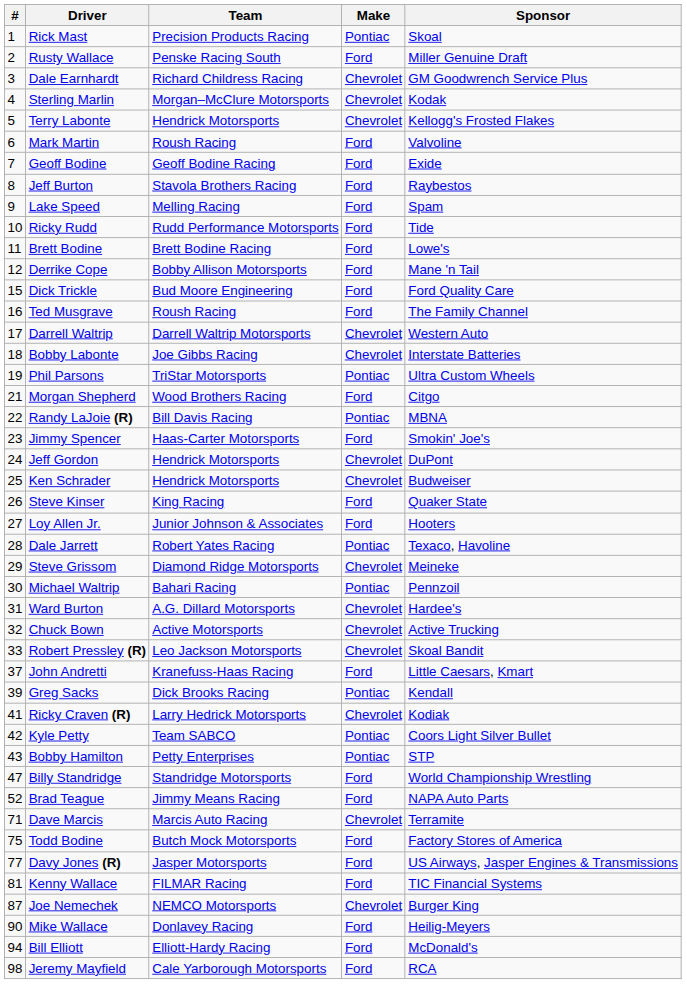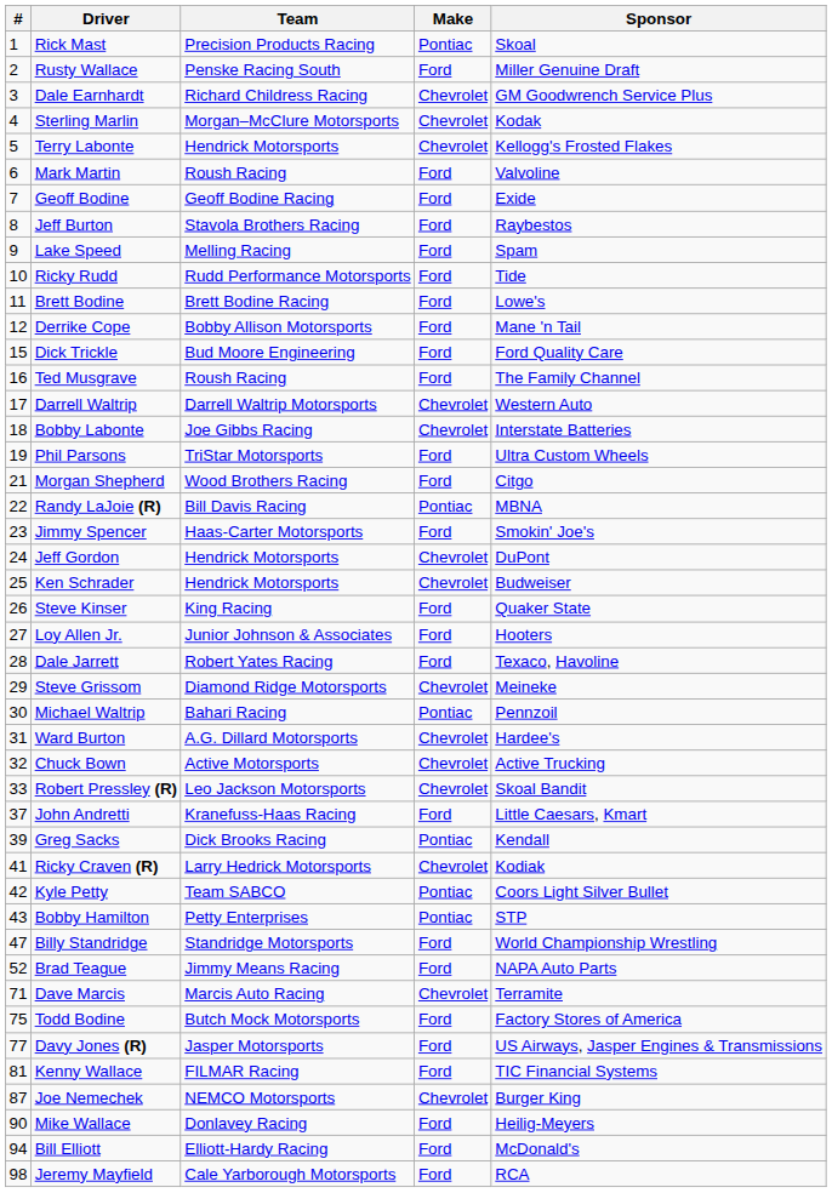 <table class="wikitable" style="font-size:95%">
 <tr>
 <th>#</th>
 <th>Driver</th>
 <th>Team</th>
 <th>Make</th>
 <th>Sponsor</th>
 </tr>
 <tr>
 <td>1</td>
 <td><a href='#'>Rick Mast</a></td>
 <td><a href='#'>Precision Products Racing</a></td>
 <td><a href='#'>Pontiac</a></td>
 <td><a href='#'>Skoal</a></td>
 </tr>
 <tr>
 <td>2</td>
 <td><a href='#'>Rusty Wallace</a></td>
 <td><a href='#'>Penske Racing South</a></td>
 <td><a href='#'>Ford</a></td>
 <td><a href='#'>Miller Genuine Draft</a></td>
 </tr>
 <tr>
 <td>3</td>
 <td><a href='#'>Dale Earnhardt</a></td>
 <td><a href='#'>Richard Childress Racing</a></td>
 <td><a href='#'>Chevrolet</a></td>
 <td><a href='#'>GM Goodwrench Service Plus</a></td>
 </tr>
 <tr>
 <td>4</td>
 <td><a href='#'>Sterling Marlin</a></td>
 <td><a href='#'>Morgan–McClure Motorsports</a></td>
 <td><a href='#'>Chevrolet</a></td>
 <td><a href='#'>Kodak</a></td>
 </tr>
 <tr>
 <td>5</td>
 <td><a href='#'>Terry Labonte</a></td>
 <td><a href='#'>Hendrick Motorsports</a></td>
 <td><a href='#'>Chevrolet</a></td>
 <td><a href='#'>Kellogg's Frosted Flakes</a></td>
 </tr>
 <tr>
 <td>6</td>
 <td><a href='#'>Mark Martin</a></td>
 <td><a href='#'>Roush Racing</a></td>
 <td><a href='#'>Ford</a></td>
 <td><a href='#'>Valvoline</a></td>
 </tr>
 <tr>
 <td>7</td>
 <td><a href='#'>Geoff Bodine</a></td>
 <td><a href='#'>Geoff Bodine Racing</a></td>
 <td><a href='#'>Ford</a></td>
 <td><a href='#'>Exide</a></td>
 </tr>
 <tr>
 <td>8</td>
 <td><a href='#'>Jeff Burton</a></td>
 <td><a href='#'>Stavola Brothers Racing</a></td>
 <td><a href='#'>Ford</a></td>
 <td><a href='#'>Raybestos</a></td>
 </tr>
 <tr>
 <td>9</td>
 <td><a href='#'>Lake Speed</a></td>
 <td><a href='#'>Melling Racing</a></td>
 <td><a href='#'>Ford</a></td>
 <td><a href='#'>Spam</a></td>
 </tr>
 <tr>
 <td>10</td>
 <td><a href='#'>Ricky Rudd</a></td>
 <td><a href='#'>Rudd Performance Motorsports</a></td>
 <td><a href='#'>Ford</a></td>
 <td><a href='#'>Tide</a></td>
 </tr>
 <tr>
 <td>11</td>
 <td><a href='#'>Brett Bodine</a></td>
 <td><a href='#'>Brett Bodine Racing</a></td>
 <td><a href='#'>Ford</a></td>
 <td><a href='#'>Lowe's</a></td>
 </tr>
 <tr>
 <td>12</td>
 <td><a href='#'>Derrike Cope</a></td>
 <td><a href='#'>Bobby Allison Motorsports</a></td>
 <td><a href='#'>Ford</a></td>
 <td><a href='#'>Mane 'n Tail</a></td>
 </tr>
 <tr>
 <td>15</td>
 <td><a href='#'>Dick Trickle</a></td>
 <td><a href='#'>Bud Moore Engineering</a></td>
 <td><a href='#'>Ford</a></td>
 <td><a href='#'>Ford Quality Care</a></td>
 </tr>
 <tr>
 <td>16</td>
 <td><a href='#'>Ted Musgrave</a></td>
 <td><a href='#'>Roush Racing</a></td>
 <td><a href='#'>Ford</a></td>
 <td><a href='#'>The Family Channel</a></td>
 </tr>
 <tr>
 <td>17</td>
 <td><a href='#'>Darrell Waltrip</a></td>
 <td><a href='#'>Darrell Waltrip Motorsports</a></td>
 <td><a href='#'>Chevrolet</a></td>
 <td><a href='#'>Western Auto</a></td>
 </tr>
 <tr>
 <td>18</td>
 <td><a href='#'>Bobby Labonte</a></td>
 <td><a href='#'>Joe Gibbs Racing</a></td>
 <td><a href='#'>Chevrolet</a></td>
 <td><a href='#'>Interstate Batteries</a></td>
 </tr>
 <tr>
 <td>19</td>
 <td><a href='#'>Phil Parsons</a></td>
 <td><a href='#'>TriStar Motorsports</a></td>
-<td><a href='#'>Pontiac</a></td>
+<td><a href='#'>Ford</a></td>
 <td><a href='#'>Ultra Custom Wheels</a></td>
 </tr>
 <tr>
 <td>21</td>
 <td><a href='#'>Morgan Shepherd</a></td>
 <td><a href='#'>Wood Brothers Racing</a></td>
 <td><a href='#'>Ford</a></td>
 <td><a href='#'>Citgo</a></td>
 </tr>
 <tr>
 <td>22</td>
 <td><a href='#'>Randy LaJoie</a> <strong>(R)</strong></td>
 <td><a href='#'>Bill Davis Racing</a></td>
 <td><a href='#'>Pontiac</a></td>
 <td><a href='#'>MBNA</a></td>
 </tr>
 <tr>
 <td>23</td>
 <td><a href='#'>Jimmy Spencer</a></td>
 <td><a href='#'>Haas-Carter Motorsports</a></td>
 <td><a href='#'>Ford</a></td>
 <td><a href='#'>Smokin' Joe's</a></td>
 </tr>
 <tr>
 <td>24</td>
 <td><a href='#'>Jeff Gordon</a></td>
 <td><a href='#'>Hendrick Motorsports</a></td>
 <td><a href='#'>Chevrolet</a></td>
 <td><a href='#'>DuPont</a></td>
 </tr>
 <tr>
 <td>25</td>
 <td><a href='#'>Ken Schrader</a></td>
 <td><a href='#'>Hendrick Motorsports</a></td>
 <td><a href='#'>Chevrolet</a></td>
 <td><a href='#'>Budweiser</a></td>
 </tr>
 <tr>
 <td>26</td>
 <td><a href='#'>Steve Kinser</a></td>
 <td><a href='#'>King Racing</a></td>
 <td><a href='#'>Ford</a></td>
 <td><a href='#'>Quaker State</a></td>
 </tr>
 <tr>
 <td>27</td>
 <td><a href='#'>Loy Allen Jr.</a></td>
 <td><a href='#'>Junior Johnson & Associates</a></td>
 <td><a href='#'>Ford</a></td>
 <td><a href='#'>Hooters</a></td>
 </tr>
 <tr>
 <td>28</td>
 <td><a href='#'>Dale Jarrett</a></td>
 <td><a href='#'>Robert Yates Racing</a></td>
-<td><a href='#'>Pontiac</a></td>
+<td><a href='#'>Ford</a></td>
 <td><a href='#'>Texaco</a>, <a href='#'>Havoline</a></td>
 </tr>
 <tr>
 <td>29</td>
 <td><a href='#'>Steve Grissom</a></td>
 <td><a href='#'>Diamond Ridge Motorsports</a></td>
 <td><a href='#'>Chevrolet</a></td>
 <td><a href='#'>Meineke</a></td>
 </tr>
 <tr>
 <td>30</td>
 <td><a href='#'>Michael Waltrip</a></td>
 <td><a href='#'>Bahari Racing</a></td>
 <td><a href='#'>Pontiac</a></td>
 <td><a href='#'>Pennzoil</a></td>
 </tr>
 <tr>
 <td>31</td>
 <td><a href='#'>Ward Burton</a></td>
 <td><a href='#'>A.G. Dillard Motorsports</a></td>
 <td><a href='#'>Chevrolet</a></td>
 <td><a href='#'>Hardee's</a></td>
 </tr>
 <tr>
 <td>32</td>
 <td><a href='#'>Chuck Bown</a></td>
 <td><a href='#'>Active Motorsports</a></td>
 <td><a href='#'>Chevrolet</a></td>
 <td><a href='#'>Active Trucking</a></td>
 </tr>
 <tr>
 <td>33</td>
 <td><a href='#'>Robert Pressley</a> <strong>(R)</strong></td>
 <td><a href='#'>Leo Jackson Motorsports</a></td>
 <td><a href='#'>Chevrolet</a></td>
 <td><a href='#'>Skoal Bandit</a></td>
 </tr>
 <tr>
 <td>37</td>
 <td><a href='#'>John Andretti</a></td>
 <td><a href='#'>Kranefuss-Haas Racing</a></td>
 <td><a href='#'>Ford</a></td>
 <td><a href='#'>Little Caesars</a>, <a href='#'>Kmart</a></td>
 </tr>
 <tr>
 <td>39</td>
 <td><a href='#'>Greg Sacks</a></td>
 <td><a href='#'>Dick Brooks Racing</a></td>
 <td><a href='#'>Pontiac</a></td>
 <td><a href='#'>Kendall</a></td>
 </tr>
 <tr>
 <td>41</td>
 <td><a href='#'>Ricky Craven</a> <strong>(R)</strong></td>
 <td><a href='#'>Larry Hedrick Motorsports</a></td>
 <td><a href='#'>Chevrolet</a></td>
 <td><a href='#'>Kodiak</a></td>
 </tr>
 <tr>
 <td>42</td>
 <td><a href='#'>Kyle Petty</a></td>
 <td><a href='#'>Team SABCO</a></td>
 <td><a href='#'>Pontiac</a></td>
 <td><a href='#'>Coors Light Silver Bullet</a></td>
 </tr>
 <tr>
 <td>43</td>
 <td><a href='#'>Bobby Hamilton</a></td>
 <td><a href='#'>Petty Enterprises</a></td>
 <td><a href='#'>Pontiac</a></td>
 <td><a href='#'>STP</a></td>
 </tr>
 <tr>
 <td>47</td>
 <td><a href='#'>Billy Standridge</a></td>
 <td><a href='#'>Standridge Motorsports</a></td>
 <td><a href='#'>Ford</a></td>
 <td><a href='#'>World Championship Wrestling</a></td>
 </tr>
 <tr>
 <td>52</td>
 <td><a href='#'>Brad Teague</a></td>
 <td><a href='#'>Jimmy Means Racing</a></td>
 <td><a href='#'>Ford</a></td>
 <td><a href='#'>NAPA Auto Parts</a></td>
 </tr>
 <tr>
 <td>71</td>
 <td><a href='#'>Dave Marcis</a></td>
 <td><a href='#'>Marcis Auto Racing</a></td>
 <td><a href='#'>Chevrolet</a></td>
 <td><a href='#'>Terramite</a></td>
 </tr>
 <tr>
 <td>75</td>
 <td><a href='#'>Todd Bodine</a></td>
 <td><a href='#'>Butch Mock Motorsports</a></td>
 <td><a href='#'>Ford</a></td>
 <td><a href='#'>Factory Stores of America</a></td>
 </tr>
 <tr>
 <td>77</td>
 <td><a href='#'>Davy Jones</a> <strong>(R)</strong></td>
 <td><a href='#'>Jasper Motorsports</a></td>
 <td><a href='#'>Ford</a></td>
 <td><a href='#'>US Airways</a>, <a href='#'>Jasper Engines & Transmissions</a></td>
 </tr>
 <tr>
 <td>81</td>
 <td><a href='#'>Kenny Wallace</a></td>
 <td><a href='#'>FILMAR Racing</a></td>
 <td><a href='#'>Ford</a></td>
 <td><a href='#'>TIC Financial Systems</a></td>
 </tr>
 <tr>
 <td>87</td>
 <td><a href='#'>Joe Nemechek</a></td>
 <td><a href='#'>NEMCO Motorsports</a></td>
 <td><a href='#'>Chevrolet</a></td>
 <td><a href='#'>Burger King</a></td>
 </tr>
 <tr>
 <td>90</td>
 <td><a href='#'>Mike Wallace</a></td>
 <td><a href='#'>Donlavey Racing</a></td>
 <td><a href='#'>Ford</a></td>
 <td><a href='#'>Heilig-Meyers</a></td>
 </tr>
 <tr>
 <td>94</td>
 <td><a href='#'>Bill Elliott</a></td>
 <td><a href='#'>Elliott-Hardy Racing</a></td>
 <td><a href='#'>Ford</a></td>
 <td><a href='#'>McDonald's</a></td>
 </tr>
 <tr>
 <td>98</td>
 <td><a href='#'>Jeremy Mayfield</a></td>
 <td><a href='#'>Cale Yarborough Motorsports</a></td>
 <td><a href='#'>Ford</a></td>
 <td><a href='#'>RCA</a></td>
 </tr>
 </table>
